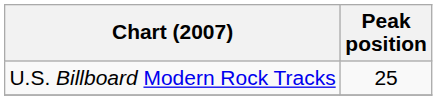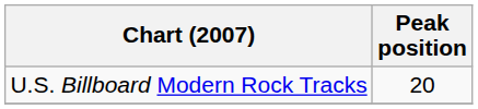 <table class="wikitable sortable">
 <tr>
 <th>Chart (2007)</th>
 <th>Peak<br>position</th>
 </tr>
 <tr>
 <td>U.S. <em>Billboard</em> <a href='#'>Modern Rock Tracks</a></td>
-<td align="center">25</td>
+<td align="center">20</td>
 </tr>
 <tr>
 </tr>
 </table>
